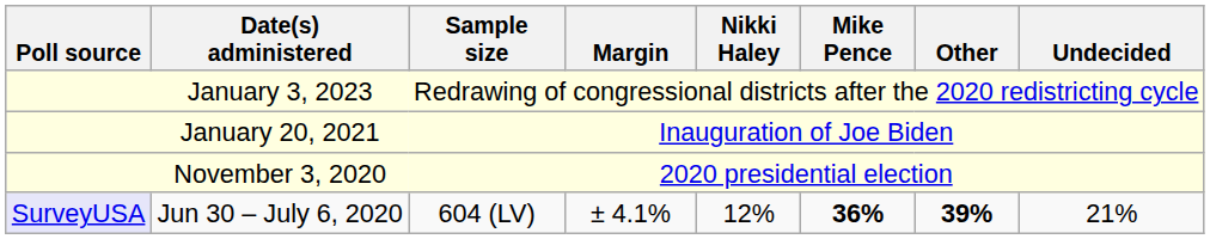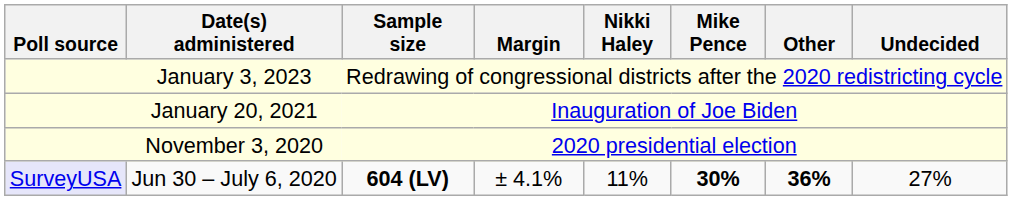 <table class="wikitable mw-datatable" style="font-size:90%;text-align:center;">
 <tr valign=bottom style="font-size:90%;">
 <th>Poll source</th>
 <th>Date(s)<br>administered</th>
 <th>Sample<br>size</th>
 <th>Margin<br></th>
 <th>Nikki<br>Haley</th>
 <th>Mike<br>Pence</th>
 <th>Other</th>
 <th>Undecided</th>
 </tr>
 <tr>
 <td style="border-right-style:hidden; background:lightyellow;"></td>
 <td style="border-right-style:hidden; background:lightyellow;">January 3, 2023</td>
 <td colspan="6" style="background:lightyellow;">Redrawing of congressional districts after the <a href='#'>2020 redistricting cycle</a></td>
 </tr>
 <tr>
 <td style="border-right-style:hidden; background:lightyellow;"></td>
 <td style="border-right-style:hidden; background:lightyellow;">January 20, 2021</td>
 <td colspan="12" style="background:lightyellow;"><a href='#'>Inauguration of Joe Biden</a></td>
 </tr>
 <tr>
 <td style="border-right-style:hidden; background:lightyellow;"></td>
 <td style="border-right-style:hidden; background:lightyellow;">November 3, 2020</td>
 <td colspan="6" style="background:lightyellow;"><a href='#'>2020 presidential election</a></td>
 </tr>
 <tr>
 <td style="background: lavender;"><a href='#'>SurveyUSA</a></td>
 <td>Jun 30 – July 6, 2020</td>
-<td>604 (LV)</td>
+<td><strong>604 (LV)</strong></td>
 <td>± 4.1%</td>
-<td>12%</td>
+<td>11%</td>
+<td><strong>30%</strong></td>
 <td><strong>36%</strong></td>
-<td><strong>39%</strong></td>
-<td>21%</td>
+<td>27%</td>
 </tr>
 </table>
